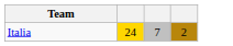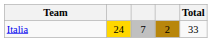 <table class="wikitable" style="text-align:center; font-size:100%">
 <tr>
 <th width=150>Team</th>
 <th width=30></th>
 <th width=30></th>
 <th width=30></th>
+<th width=30>Total</th>
 </tr>
 <tr>
 <td align=left> <a href='#'>Italia</a></td>
 <td bgcolor=#ffd700>24</td>
 <td bgcolor=#c0c0c0>7</td>
 <td bgcolor=#b8860b>2</td>
+<td>33</td>
 </tr>
 </table>
